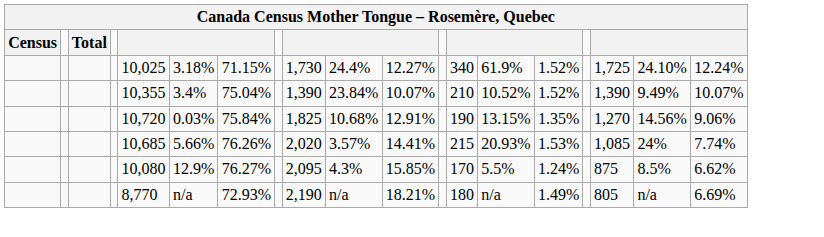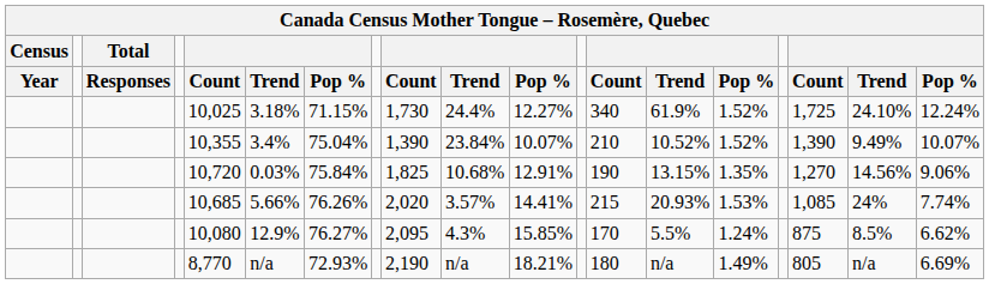 <table class="wikitable">
 <tr>
 <th colspan="19">Canada Census Mother Tongue – Rosemère, Quebec</th>
 </tr>
 <tr>
 <th>Census</th>
 <td></td>
 <th>Total</th>
 <td colspan="1"></td>
 <th colspan="3"></th>
 <td colspan="1"></td>
 <th colspan="3"></th>
 <td colspan="1"></td>
 <th colspan="3"></th>
 <td colspan="1"></td>
 <th colspan="3"></th>
+</tr>
+<tr>
+<th>Year</th>
+<td></td>
+<th>Responses</th>
+<td></td>
+<th>Count</th>
+<th>Trend</th>
+<th>Pop %</th>
+<td></td>
+<th>Count</th>
+<th>Trend</th>
+<th>Pop %</th>
+<td></td>
+<th>Count</th>
+<th>Trend</th>
+<th>Pop %</th>
+<td></td>
+<th>Count</th>
+<th>Trend</th>
+<th>Pop %</th>
 </tr>
 <tr>
 <td></td>
 <td></td>
 <td></td>
 <td></td>
 <td>10,025</td>
 <td>3.18%</td>
 <td>71.15%</td>
 <td></td>
 <td>1,730</td>
 <td> 24.4%</td>
 <td>12.27%</td>
 <td></td>
 <td>340</td>
 <td> 61.9%</td>
 <td>1.52%</td>
 <td></td>
 <td>1,725</td>
 <td> 24.10%</td>
 <td>12.24%</td>
 </tr>
 <tr>
 </tr>
 <tr>
 <td></td>
 <td></td>
 <td></td>
 <td></td>
 <td>10,355</td>
 <td>3.4%</td>
 <td>75.04%</td>
 <td></td>
 <td>1,390</td>
 <td> 23.84%</td>
 <td>10.07%</td>
 <td></td>
 <td>210</td>
 <td> 10.52%</td>
 <td>1.52%</td>
 <td></td>
 <td>1,390</td>
 <td> 9.49%</td>
 <td>10.07%</td>
 </tr>
 <tr>
 <td></td>
 <td></td>
 <td></td>
 <td></td>
 <td>10,720</td>
 <td> 0.03%</td>
 <td>75.84%</td>
 <td></td>
 <td>1,825</td>
 <td> 10.68%</td>
 <td>12.91%</td>
 <td></td>
 <td>190</td>
 <td> 13.15%</td>
 <td>1.35%</td>
 <td></td>
 <td>1,270</td>
 <td> 14.56%</td>
 <td>9.06%</td>
 </tr>
 <tr>
 <td></td>
 <td></td>
 <td></td>
 <td></td>
 <td>10,685</td>
 <td> 5.66%</td>
 <td>76.26%</td>
 <td></td>
 <td>2,020</td>
 <td> 3.57%</td>
 <td>14.41%</td>
 <td></td>
 <td>215</td>
 <td> 20.93%</td>
 <td>1.53%</td>
 <td></td>
 <td>1,085</td>
 <td> 24%</td>
 <td>7.74%</td>
 </tr>
 <tr>
 <td></td>
 <td></td>
 <td></td>
 <td></td>
 <td>10,080</td>
 <td> 12.9%</td>
 <td>76.27%</td>
 <td></td>
 <td>2,095</td>
 <td> 4.3%</td>
 <td>15.85%</td>
 <td></td>
 <td>170</td>
 <td> 5.5%</td>
 <td>1.24%</td>
 <td></td>
 <td>875</td>
 <td> 8.5%</td>
 <td>6.62%</td>
 </tr>
 <tr>
 <td></td>
 <td></td>
 <td></td>
 <td></td>
 <td>8,770</td>
 <td>n/a</td>
 <td>72.93%</td>
 <td></td>
 <td>2,190</td>
 <td>n/a</td>
 <td>18.21%</td>
 <td></td>
 <td>180</td>
 <td>n/a</td>
 <td>1.49%</td>
 <td></td>
 <td>805</td>
 <td>n/a</td>
 <td>6.69%</td>
 </tr>
 </table>
